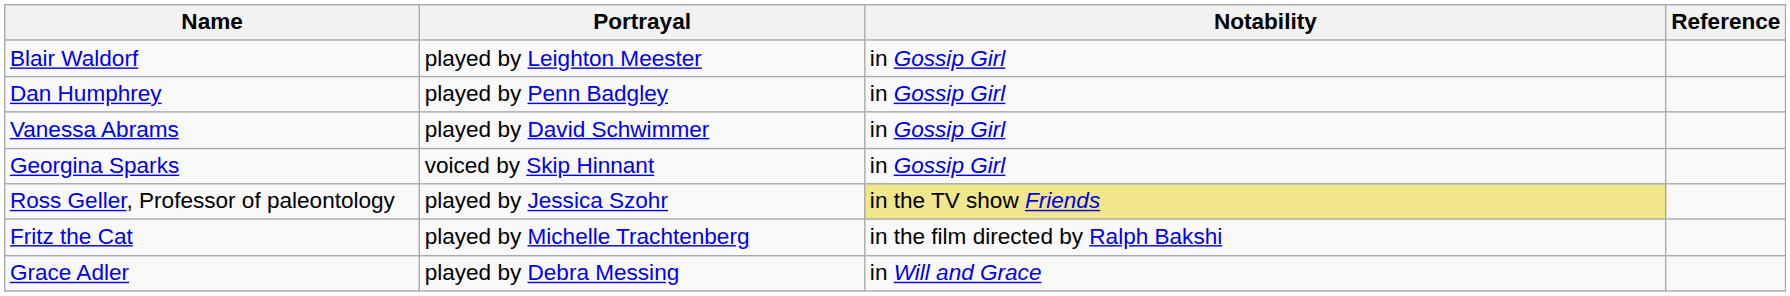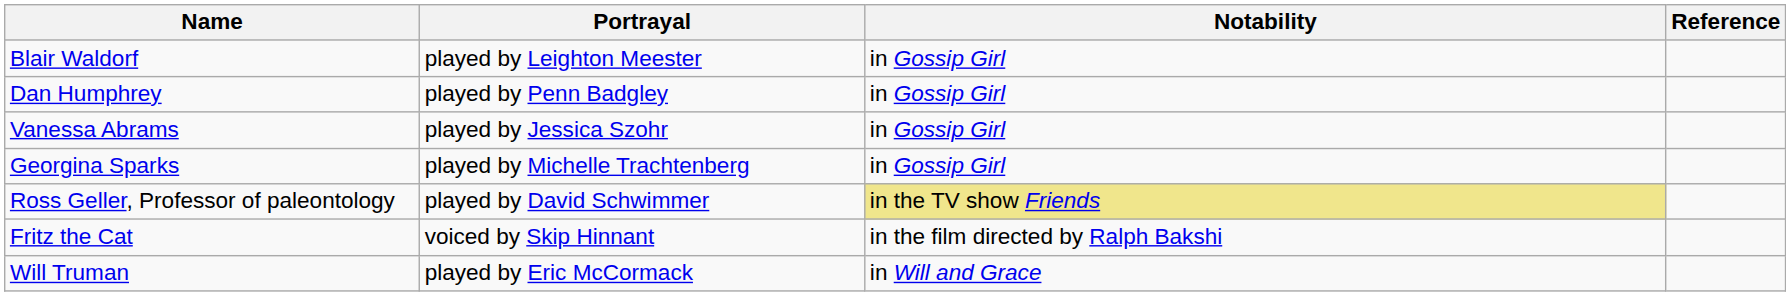 <table class="wikitable sortable" style="width:100%">
 <tr>
 <th style="width:*;">Name</th>
 <th style="width:25%;">Portrayal</th>
 <th style="width:45%;">Notability</th>
 <th style="width:5%;" class="unsortable">Reference</th>
 </tr>
 <tr>
 <td><a href='#'>Blair Waldorf</a></td>
 <td>played by <a href='#'>Leighton Meester</a></td>
 <td>in <em><a href='#'>Gossip Girl</a></em></td>
 <td style="text-align:center;"></td>
 </tr>
 <tr>
 <td><a href='#'>Dan Humphrey</a></td>
 <td>played by <a href='#'>Penn Badgley</a></td>
 <td>in <em><a href='#'>Gossip Girl</a></em></td>
 <td style="text-align:center;"></td>
 </tr>
 <tr>
 <td><a href='#'>Vanessa Abrams</a></td>
-<td>played by <a href='#'>David Schwimmer</a></td>
+<td>played by <a href='#'>Jessica Szohr</a></td>
 <td>in <em><a href='#'>Gossip Girl</a></em></td>
 <td style="text-align:center;"></td>
 </tr>
 <tr>
 <td><a href='#'>Georgina Sparks</a></td>
-<td>voiced by <a href='#'>Skip Hinnant</a></td>
+<td>played by <a href='#'>Michelle Trachtenberg</a></td>
 <td>in <em><a href='#'>Gossip Girl</a></em></td>
 <td style="text-align:center;"></td>
 </tr>
 <tr>
 <td><a href='#'>Ross Geller</a>, Professor of paleontology</td>
-<td>played by <a href='#'>Jessica Szohr</a></td>
+<td>played by <a href='#'>David Schwimmer</a></td>
 <td style="background: khaki;">in the TV show <em><a href='#'>Friends</a></em></td>
 <td style="text-align:center;"></td>
 </tr>
 <tr>
 <td><a href='#'>Fritz the Cat</a></td>
-<td>played by <a href='#'>Michelle Trachtenberg</a></td>
+<td>voiced by <a href='#'>Skip Hinnant</a></td>
 <td>in the film directed by <a href='#'>Ralph Bakshi</a></td>
 <td style="text-align:center;"></td>
 </tr>
 <tr>
-<td><a href='#'>Grace Adler</a></td>
-<td>played by <a href='#'>Debra Messing</a></td>
+<td><a href='#'>Will Truman</a></td>
+<td>played by <a href='#'>Eric McCormack</a></td>
 <td>in <em><a href='#'>Will and Grace</a></em></td>
 <td style="text-align:center;"></td>
 </tr>
 </table>
